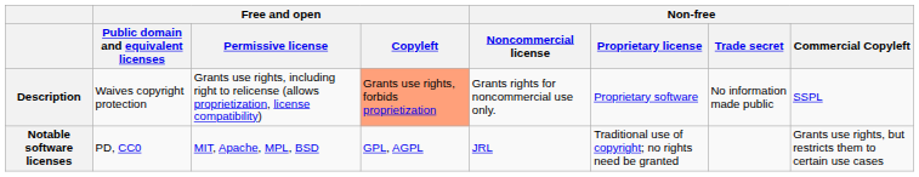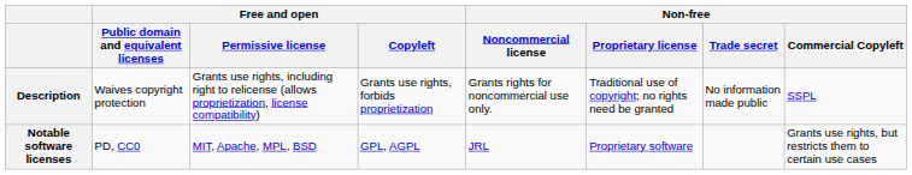 <table class="wikitable">
 <tr>
 <th></th>
 <th colspan="3">Free and open</th>
 <th colspan="4">Non-free</th>
 </tr>
 <tr>
 <th></th>
 <th><a href='#'>Public domain</a> and <a href='#'>equivalent licenses</a></th>
 <th><a href='#'>Permissive license</a></th>
 <th><a href='#'>Copyleft</a></th>
 <th><a href='#'>Noncommercial</a> license</th>
 <th><a href='#'>Proprietary license</a></th>
 <th><a href='#'>Trade secret</a></th>
 <th>Commercial Copyleft</th>
 </tr>
 <tr>
 <th scope=row>Description</th>
 <td>Waives copyright protection</td>
 <td>Grants use rights, including right to relicense (allows <a href='#'>proprietization</a>, <a href='#'>license compatibility</a>)</td>
-<td style="background: lightsalmon;">Grants use rights, forbids <a href='#'>proprietization</a></td>
+<td>Grants use rights, forbids <a href='#'>proprietization</a></td>
 <td>Grants rights for noncommercial use only.</td>
-<td><a href='#'>Proprietary software</a></td>
+<td>Traditional use of <a href='#'>copyright</a>; no rights need be granted</td>
 <td>No information made public</td>
 <td><a href='#'>SSPL</a></td>
 </tr>
 <tr>
 <th scope=row>Notable software licenses</th>
 <td>PD, <a href='#'>CC0</a></td>
 <td><a href='#'>MIT</a>, <a href='#'>Apache</a>, <a href='#'>MPL</a>, <a href='#'>BSD</a></td>
 <td><a href='#'>GPL</a>, <a href='#'>AGPL</a></td>
 <td><a href='#'>JRL</a></td>
-<td>Traditional use of <a href='#'>copyright</a>; no rights need be granted</td>
+<td><a href='#'>Proprietary software</a></td>
 <td></td>
 <td>Grants use rights, but restricts them to certain use cases</td>
 </tr>
 </table>
